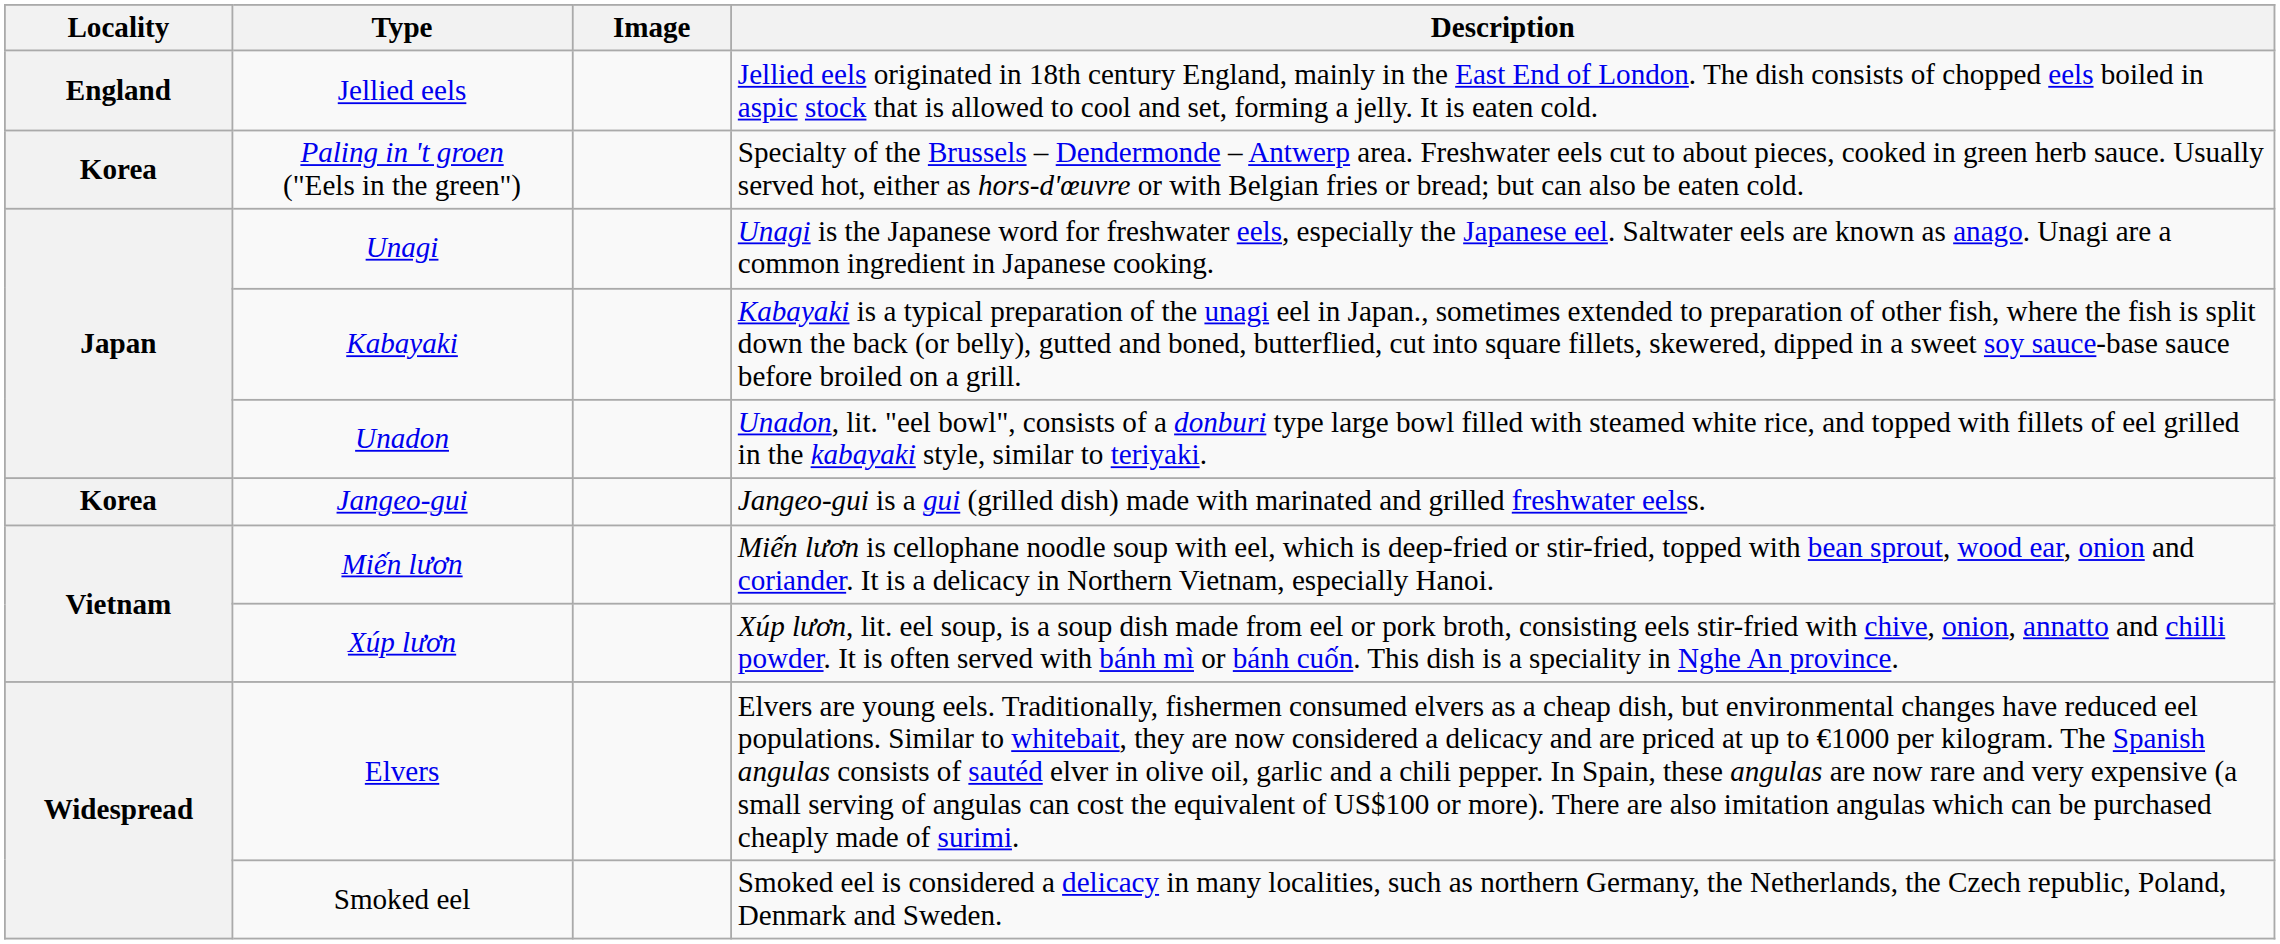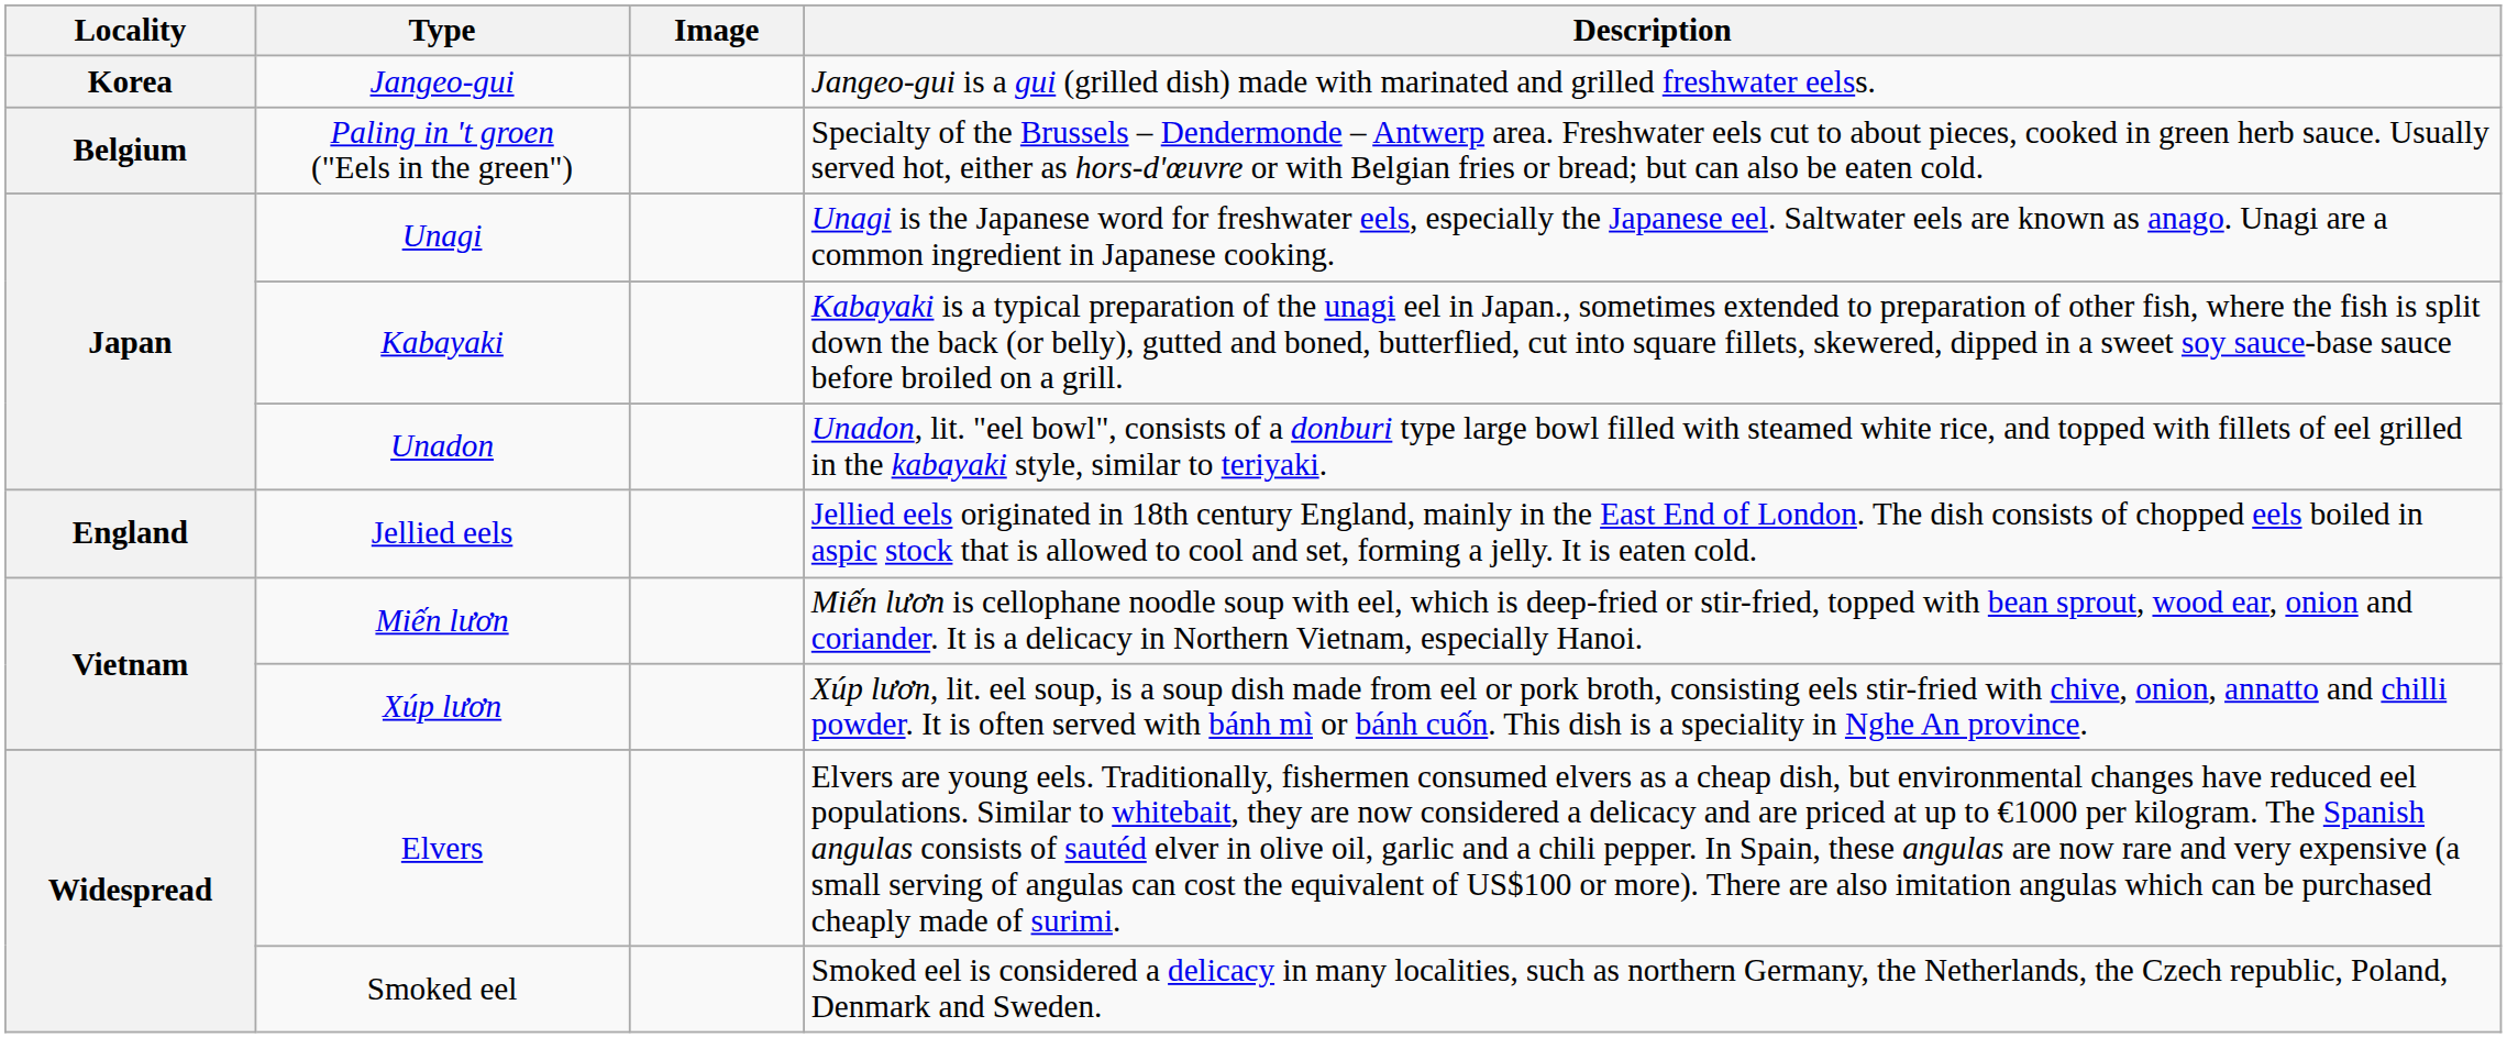 <table class="wikitable">
 <tr>
 <th style="width:10%;" align="center">Locality</th>
 <th style="width:15%;" align="center">Type</th>
 <th style="width:7%;" class="unsortable">Image</th>
 <th style="width:68%;">Description</th>
 </tr>
 <tr>
-<th align="center">England</th>
-<td align="center"><a href='#'>Jellied eels</a></td>
+<th align="center">Korea</th>
+<td align="center"><em><a href='#'>Jangeo-gui</a></em></td>
 <td></td>
-<td><a href='#'>Jellied eels</a> originated in 18th century England, mainly in the <a href='#'>East End of London</a>. The dish consists of chopped <a href='#'>eels</a> boiled in <a href='#'>aspic</a> <a href='#'>stock</a> that is allowed to cool and set, forming a jelly. It is eaten cold.</td>
+<td><em>Jangeo-gui</em> is a <em><a href='#'>gui</a></em> (grilled dish) made with marinated and grilled <a href='#'>freshwater eels</a>s.</td>
 </tr>
 <tr>
-<th align="center">Korea</th>
+<th align="center">Belgium</th>
 <td align="center"><em><a href='#'>Paling in 't groen</a></em><br>("Eels in the green")</td>
 <td></td>
 <td>Specialty of the <a href='#'>Brussels</a> – <a href='#'>Dendermonde</a> – <a href='#'>Antwerp</a> area. Freshwater eels cut to about  pieces, cooked in green herb sauce. Usually served hot, either as <em>hors-d'œuvre</em> or with Belgian fries or bread; but can also be eaten cold.</td>
 </tr>
 <tr>
 <th align="center" rowspan=3>Japan</th>
 <td align="center"><em><a href='#'>Unagi</a></em></td>
 <td></td>
 <td><em><a href='#'>Unagi</a></em> is the Japanese word for freshwater <a href='#'>eels</a>, especially the <a href='#'>Japanese eel</a>. Saltwater eels are known as <a href='#'>anago</a>. Unagi are a common ingredient in Japanese cooking.</td>
 </tr>
 <tr>
 <td align="center"><em><a href='#'>Kabayaki</a></em></td>
 <td></td>
 <td><em><a href='#'>Kabayaki</a></em> is a typical preparation of the <a href='#'>unagi</a> eel in Japan., sometimes extended to preparation of other fish, where the fish is split down the back (or belly), gutted and boned, butterflied, cut into square fillets, skewered, dipped in a sweet <a href='#'>soy sauce</a>-base sauce before broiled on a grill.</td>
 </tr>
 <tr>
 <td align="center"><em><a href='#'>Unadon</a></em></td>
 <td></td>
 <td><em><a href='#'>Unadon</a></em>, lit. "eel bowl", consists of a <em><a href='#'>donburi</a></em> type large bowl filled with steamed white rice, and topped with fillets of eel grilled in the <em><a href='#'>kabayaki</a></em> style, similar to <a href='#'>teriyaki</a>.</td>
 </tr>
 <tr>
-<th align="center">Korea</th>
-<td align="center"><em><a href='#'>Jangeo-gui</a></em></td>
+<th align="center">England</th>
+<td align="center"><a href='#'>Jellied eels</a></td>
 <td></td>
-<td><em>Jangeo-gui</em> is a <em><a href='#'>gui</a></em> (grilled dish) made with marinated and grilled <a href='#'>freshwater eels</a>s.</td>
+<td><a href='#'>Jellied eels</a> originated in 18th century England, mainly in the <a href='#'>East End of London</a>. The dish consists of chopped <a href='#'>eels</a> boiled in <a href='#'>aspic</a> <a href='#'>stock</a> that is allowed to cool and set, forming a jelly. It is eaten cold.</td>
 </tr>
 <tr>
 <th align="center" rowspan = 2>Vietnam</th>
 <td align="center"><a href='#'><em>Miến lươn</em></a></td>
 <td></td>
 <td><em>Miến lươn</em> is cellophane noodle soup with eel, which is deep-fried or stir-fried, topped with <a href='#'>bean sprout</a>, <a href='#'>wood ear</a>, <a href='#'>onion</a> and <a href='#'>coriander</a>. It is a delicacy in Northern Vietnam, especially Hanoi.</td>
 </tr>
 <tr>
 <td align="center"><em><a href='#'>Xúp lươn</a></em></td>
 <td></td>
 <td><em>Xúp lươn</em>, lit. eel soup, is a soup dish made from eel or pork broth, consisting eels stir-fried with <a href='#'>chive</a>, <a href='#'>onion</a>, <a href='#'>annatto</a> and <a href='#'>chilli powder</a>. It is often served with <a href='#'>bánh mì</a> or <a href='#'>bánh cuốn</a>. This dish is a speciality in <a href='#'>Nghe An province</a>.</td>
 </tr>
 <tr>
 <th align="center" rowspan=2>Widespread</th>
 <td align="center"><a href='#'>Elvers</a></td>
 <td></td>
 <td>Elvers are young eels. Traditionally, fishermen consumed elvers as a cheap dish, but environmental changes have reduced eel populations. Similar to <a href='#'>whitebait</a>, they are now considered a delicacy and are priced at up to €1000 per kilogram. The <a href='#'>Spanish</a> <em>angulas</em> consists of <a href='#'>sautéd</a> elver in olive oil, garlic and a chili pepper. In Spain, these <em>angulas</em> are now rare and very expensive (a small serving of angulas can cost the equivalent of US$100 or more). There are also imitation angulas which can be purchased cheaply made of <a href='#'>surimi</a>.</td>
 </tr>
 <tr>
 <td align="center">Smoked eel</td>
 <td></td>
 <td>Smoked eel is considered a <a href='#'>delicacy</a> in many localities, such as northern Germany, the Netherlands, the Czech republic, Poland, Denmark and Sweden.</td>
 </tr>
 </table>
